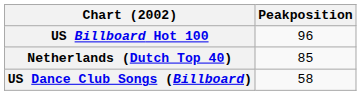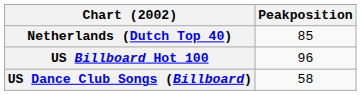 <table class="wikitable sortable plainrowheaders" style="text-align:center">
 <tr>
 <th scope="col">Chart (2002)</th>
 <th scope="col">Peakposition</th>
 </tr>
 <tr>
+<th scope="row">Netherlands (<a href='#'>Dutch Top 40</a>)</th>
+<td>85</td>
+</tr>
+<tr>
 <th scope="row">US <a href='#'><em>Billboard</em> Hot 100</a></th>
 <td>96</td>
-</tr>
-<tr>
-<th scope="row">Netherlands (<a href='#'>Dutch Top 40</a>)</th>
-<td>85</td>
 </tr>
 <tr>
 <th scope="row">US <a href='#'>Dance Club Songs</a> (<em><a href='#'>Billboard</a></em>)</th>
 <td>58</td>
 </tr>
 </table>
